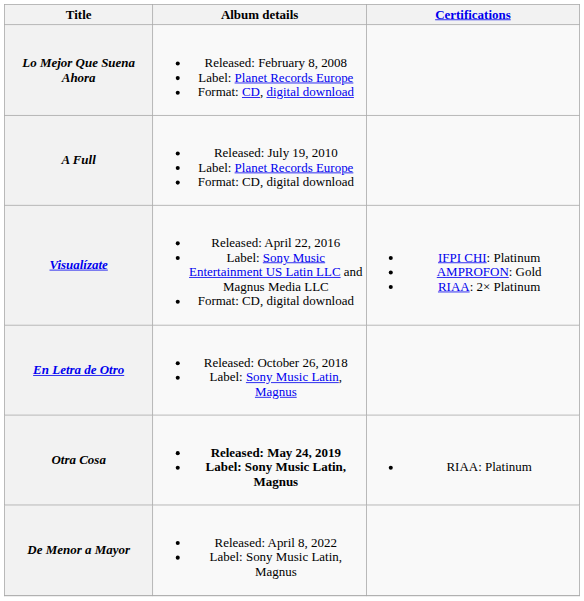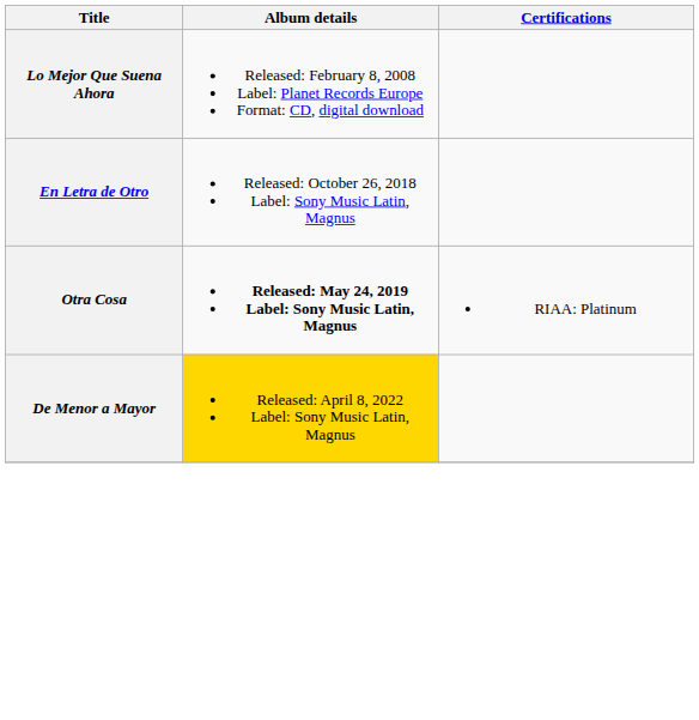 <table class="wikitable plainrowheaders" style="text-align:center;" border="1">
 <tr>
 <th scope="col" style="width:11em;">Title</th>
 <th scope="col" style="width:16em;">Album details</th>
 <th scope="col" style="width:16em;"><a href='#'>Certifications</a></th>
 </tr>
 <tr>
 <th scope="row"><em>Lo Mejor Que Suena Ahora</em></th>
 <td><br><ul><li>Released: February 8, 2008</li><li>Label: <a href='#'>Planet Records Europe</a></li><li>Format: <a href='#'>CD</a>, <a href='#'>digital download</a></li></ul></td>
 <td></td>
-</tr>
-<tr>
-<th scope="row"><em>A Full</em></th>
-<td><br><ul><li>Released: July 19, 2010</li><li>Label: <a href='#'>Planet Records Europe</a></li><li>Format: CD, digital download</li></ul></td>
-<td></td>
-</tr>
-<tr>
-<th scope="row"><em><a href='#'>Visualízate</a></em></th>
-<td><br><ul><li>Released: April 22, 2016</li><li>Label: <a href='#'>Sony Music Entertainment US Latin LLC</a> and Magnus Media LLC</li><li>Format: CD, digital download</li></ul></td>
-<td><br><ul><li><a href='#'>IFPI CHI</a>: Platinum</li><li><a href='#'>AMPROFON</a>: Gold</li><li><a href='#'>RIAA</a>: 2× Platinum </li></ul></td>
 </tr>
 <tr>
 <th scope="row"><em><a href='#'>En Letra de Otro</a></em></th>
 <td><br><ul><li>Released: October 26, 2018</li><li>Label: <a href='#'>Sony Music Latin</a>, <a href='#'>Magnus</a></li></ul></td>
 <td></td>
 </tr>
 <tr>
 <th scope="row"><em>Otra Cosa</em></th>
 <td><strong><br><ul><li>Released: May 24, 2019</li><li>Label: Sony Music Latin, Magnus</li></ul></strong></td>
 <td><br><ul><li>RIAA: Platinum </li></ul></td>
 </tr>
 <tr>
 <th scope="row"><em>De Menor a Mayor</em></th>
-<td><br><ul><li>Released: April 8, 2022</li><li>Label: Sony Music Latin, Magnus</li></ul></td>
+<td style="background: gold;"><br><ul><li>Released: April 8, 2022</li><li>Label: Sony Music Latin, Magnus</li></ul></td>
 <td></td>
 </tr>
 <tr>
 </tr>
 </table>
